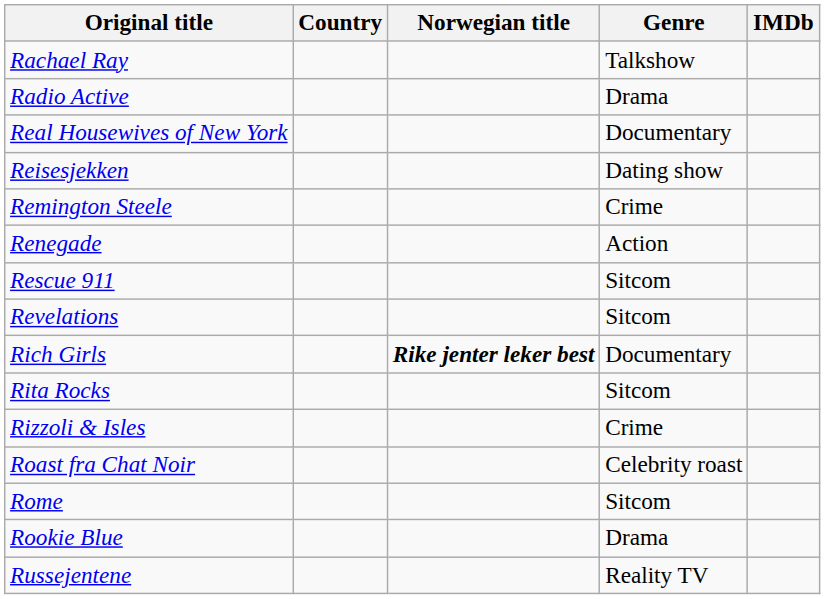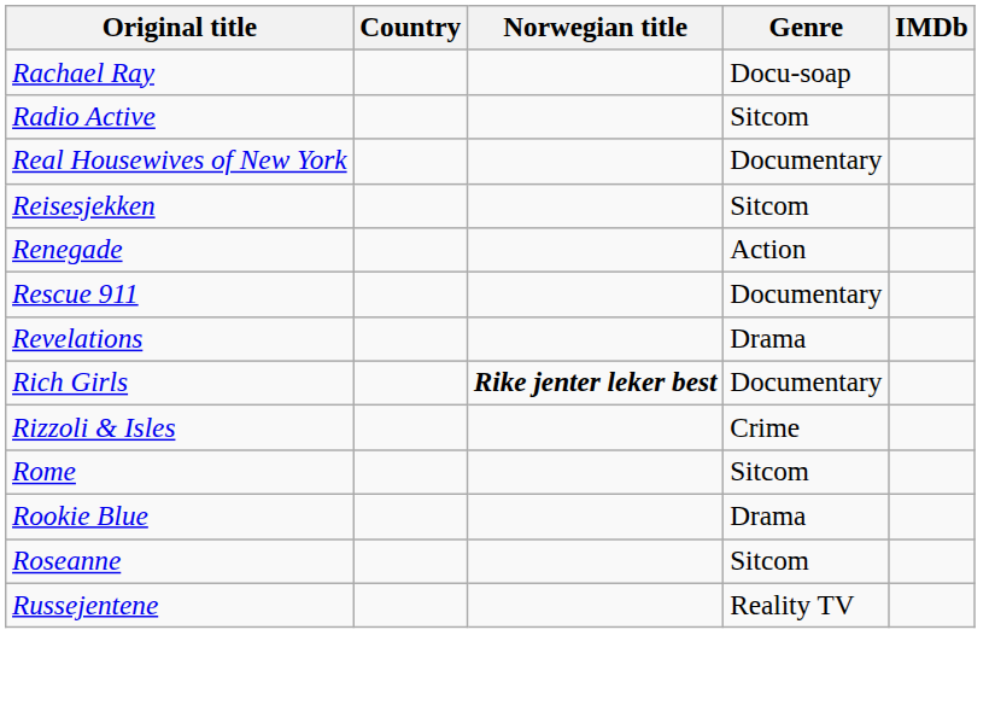 <table class="wikitable">
 <tr>
 <th>Original title</th>
 <th>Country</th>
 <th>Norwegian title</th>
 <th>Genre</th>
 <th>IMDb</th>
 </tr>
 <tr>
 <td><em><a href='#'>Rachael Ray</a></em></td>
 <td></td>
 <td></td>
-<td>Talkshow</td>
+<td>Docu-soap</td>
 <td></td>
 </tr>
 <tr>
 <td><em><a href='#'>Radio Active</a></em></td>
 <td></td>
 <td></td>
-<td>Drama</td>
+<td>Sitcom</td>
 <td></td>
 </tr>
 <tr>
 <td><em><a href='#'>Real Housewives of New York</a></em></td>
 <td></td>
 <td></td>
 <td>Documentary</td>
 <td></td>
 </tr>
 <tr>
 <td><em><a href='#'>Reisesjekken</a></em></td>
 <td></td>
 <td></td>
-<td>Dating show</td>
-<td></td>
-</tr>
-<tr>
-<td><em><a href='#'>Remington Steele</a></em></td>
-<td></td>
-<td></td>
-<td>Crime</td>
+<td>Sitcom</td>
 <td></td>
 </tr>
 <tr>
 <td><em><a href='#'>Renegade</a></em></td>
 <td></td>
 <td></td>
 <td>Action</td>
 <td></td>
 </tr>
 <tr>
 <td><em><a href='#'>Rescue 911</a></em></td>
 <td></td>
 <td></td>
-<td>Sitcom</td>
+<td>Documentary</td>
 <td></td>
 </tr>
 <tr>
 <td><em><a href='#'>Revelations</a></em></td>
 <td></td>
 <td></td>
-<td>Sitcom</td>
+<td>Drama</td>
 <td></td>
 </tr>
 <tr>
 <td><em><a href='#'>Rich Girls</a></em></td>
 <td></td>
 <td><strong><em>Rike jenter leker best</em></strong></td>
 <td>Documentary</td>
 <td></td>
 </tr>
 <tr>
-<td><em><a href='#'>Rita Rocks</a></em></td>
-<td></td>
-<td></td>
-<td>Sitcom</td>
-<td></td>
-</tr>
-<tr>
 <td><em><a href='#'>Rizzoli & Isles</a></em></td>
 <td></td>
 <td></td>
 <td>Crime</td>
-<td></td>
-</tr>
-<tr>
-<td><em><a href='#'>Roast fra Chat Noir</a></em></td>
-<td></td>
-<td></td>
-<td>Celebrity roast</td>
 <td></td>
 </tr>
 <tr>
 <td><em><a href='#'>Rome</a></em></td>
 <td></td>
 <td></td>
 <td>Sitcom</td>
 <td></td>
 </tr>
 <tr>
 <td><em><a href='#'>Rookie Blue</a></em></td>
 <td></td>
 <td></td>
 <td>Drama</td>
 <td></td>
 </tr>
 <tr>
+<td><em><a href='#'>Roseanne</a></em></td>
+<td></td>
+<td></td>
+<td>Sitcom</td>
+<td></td>
+</tr>
+<tr>
 <td><em><a href='#'>Russejentene</a></em></td>
 <td></td>
 <td></td>
 <td>Reality TV</td>
 <td></td>
 </tr>
 </table>
